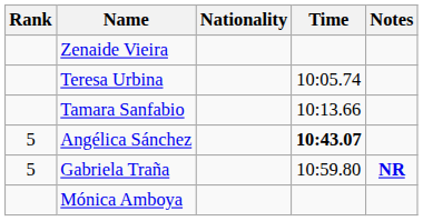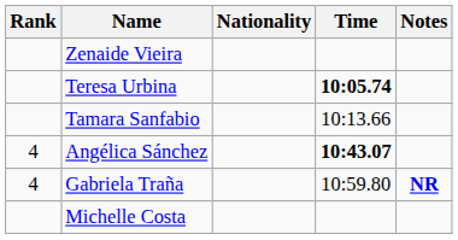 <table class="wikitable sortable" style="text-align:center;font-size:95%">
 <tr>
 <th>Rank</th>
 <th>Name</th>
 <th>Nationality</th>
 <th>Time</th>
 <th>Notes</th>
 </tr>
 <tr>
 <td></td>
 <td align=left><a href='#'>Zenaide Vieira</a></td>
 <td align=left></td>
 <td></td>
 <td></td>
 </tr>
 <tr>
 <td></td>
 <td align=left><a href='#'>Teresa Urbina</a></td>
 <td align=left></td>
-<td>10:05.74</td>
+<td><strong>10:05.74</strong></td>
 <td></td>
 </tr>
 <tr>
 <td></td>
 <td align=left><a href='#'>Tamara Sanfabio</a></td>
 <td align=left></td>
 <td>10:13.66</td>
 <td></td>
 </tr>
 <tr>
-<td>5</td>
+<td>4</td>
 <td align=left><a href='#'>Angélica Sánchez</a></td>
 <td align=left></td>
 <td><strong>10:43.07</strong></td>
 <td></td>
 </tr>
 <tr>
-<td>5</td>
+<td>4</td>
 <td align=left><a href='#'>Gabriela Traña</a></td>
 <td align=left></td>
 <td>10:59.80</td>
 <td><strong><a href='#'>NR</a></strong></td>
 </tr>
 <tr>
 <td></td>
-<td align=left><a href='#'>Mónica Amboya</a></td>
+<td align=left><a href='#'>Michelle Costa</a></td>
 <td align=left></td>
 <td></td>
 <td></td>
 </tr>
 </table>
